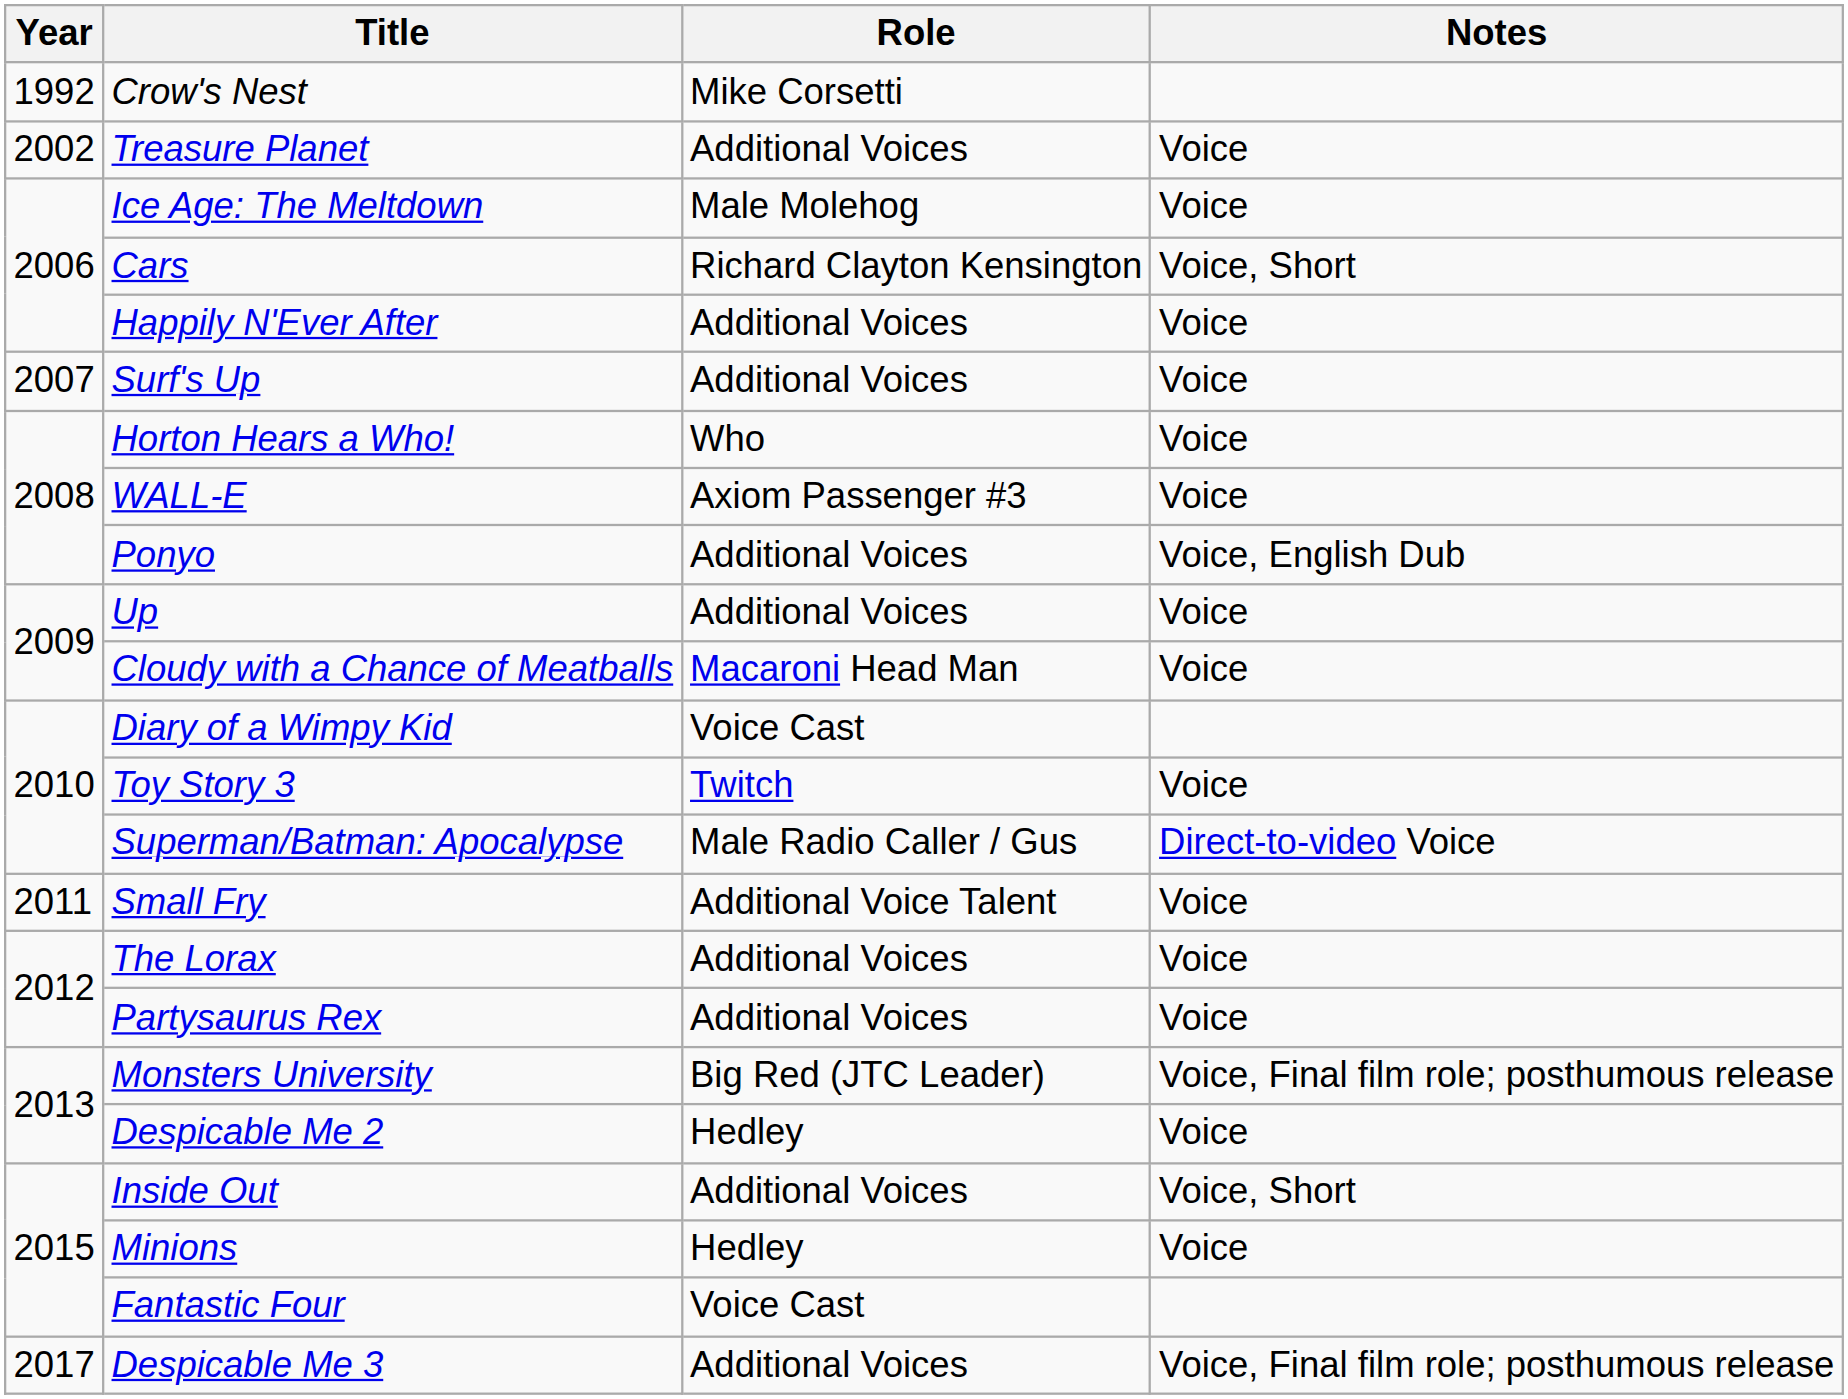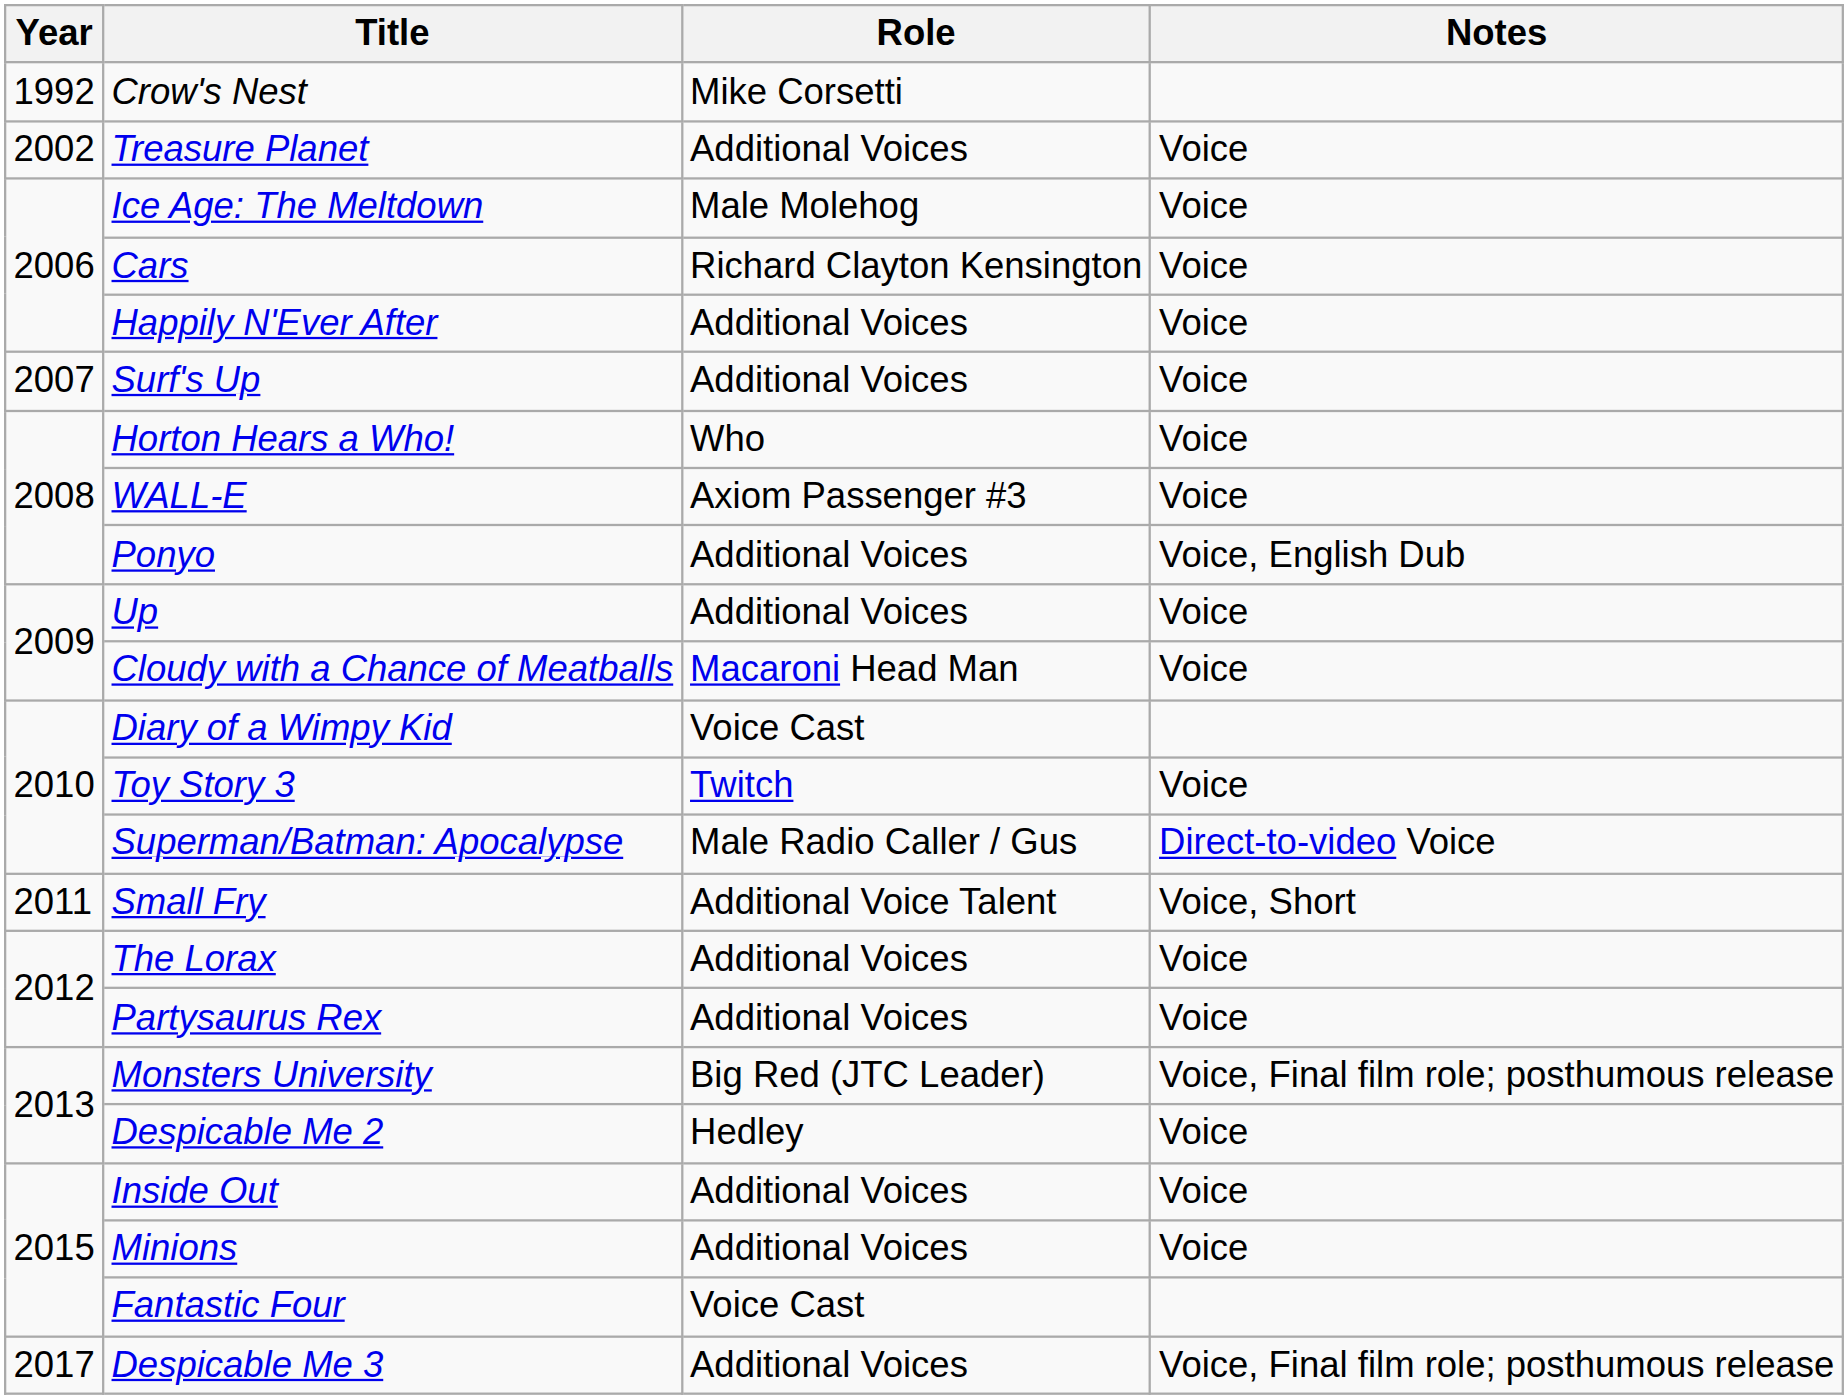 <table class="wikitable sortable">
 <tr>
 <th>Year</th>
 <th>Title</th>
 <th>Role</th>
 <th>Notes</th>
 </tr>
 <tr>
 <td>1992</td>
 <td><em>Crow's Nest</em></td>
 <td>Mike Corsetti</td>
 <td></td>
 </tr>
 <tr>
 <td>2002</td>
 <td><em><a href='#'>Treasure Planet</a></em></td>
 <td>Additional Voices</td>
 <td>Voice</td>
 </tr>
 <tr>
 <td rowspan=3>2006</td>
 <td><em><a href='#'>Ice Age: The Meltdown</a></em></td>
 <td>Male Molehog</td>
 <td>Voice</td>
 </tr>
 <tr>
 <td><em><a href='#'>Cars</a></em></td>
 <td>Richard Clayton Kensington</td>
-<td>Voice, Short</td>
+<td>Voice</td>
 </tr>
 <tr>
 <td><em><a href='#'>Happily N'Ever After</a></em></td>
 <td>Additional Voices</td>
 <td>Voice</td>
 </tr>
 <tr>
 <td rowspan=1>2007</td>
 <td><em><a href='#'>Surf's Up</a></em></td>
 <td>Additional Voices</td>
 <td>Voice</td>
 </tr>
 <tr>
 <td rowspan=3>2008</td>
 <td><em><a href='#'>Horton Hears a Who!</a></em></td>
 <td>Who</td>
 <td>Voice</td>
 </tr>
 <tr>
 <td><em><a href='#'>WALL-E</a></em></td>
 <td>Axiom Passenger #3</td>
 <td>Voice</td>
 </tr>
 <tr>
 <td><em><a href='#'>Ponyo</a></em></td>
 <td>Additional Voices</td>
 <td>Voice, English Dub</td>
 </tr>
 <tr>
 <td rowspan=2>2009</td>
 <td><em><a href='#'>Up</a></em></td>
 <td>Additional Voices</td>
 <td>Voice</td>
 </tr>
 <tr>
 <td><em><a href='#'>Cloudy with a Chance of Meatballs</a></em></td>
 <td><a href='#'>Macaroni</a> Head Man</td>
 <td>Voice</td>
 </tr>
 <tr>
 <td rowspan=3>2010</td>
 <td><em><a href='#'>Diary of a Wimpy Kid</a></em></td>
 <td>Voice Cast</td>
 <td></td>
 </tr>
 <tr>
 <td><em><a href='#'>Toy Story 3</a></em></td>
 <td><a href='#'>Twitch</a></td>
 <td>Voice</td>
 </tr>
 <tr>
 <td><em><a href='#'>Superman/Batman: Apocalypse</a></em></td>
 <td>Male Radio Caller / Gus</td>
 <td><a href='#'>Direct-to-video</a> Voice</td>
 </tr>
 <tr>
 <td>2011</td>
 <td><em><a href='#'>Small Fry</a></em></td>
 <td>Additional Voice Talent</td>
-<td>Voice</td>
+<td>Voice, Short</td>
 </tr>
 <tr>
 <td rowspan=2>2012</td>
 <td><em><a href='#'>The Lorax</a></em></td>
 <td>Additional Voices</td>
 <td>Voice</td>
 </tr>
 <tr>
 <td><em><a href='#'>Partysaurus Rex</a></em></td>
 <td>Additional Voices</td>
 <td>Voice</td>
 </tr>
 <tr>
 <td rowspan=2>2013</td>
 <td><em><a href='#'>Monsters University</a></em></td>
 <td>Big Red (JTC Leader)</td>
 <td>Voice, Final film role; posthumous release</td>
 </tr>
 <tr>
 <td><em><a href='#'>Despicable Me 2</a></em></td>
 <td>Hedley</td>
 <td>Voice</td>
 </tr>
 <tr>
 <td rowspan=3>2015</td>
 <td><em><a href='#'>Inside Out</a></em></td>
 <td>Additional Voices</td>
-<td>Voice, Short</td>
+<td>Voice</td>
 </tr>
 <tr>
 <td><em><a href='#'>Minions</a></em></td>
-<td>Hedley</td>
+<td>Additional Voices</td>
 <td>Voice</td>
 </tr>
 <tr>
 <td><em><a href='#'>Fantastic Four</a></em></td>
 <td>Voice Cast</td>
 <td></td>
 </tr>
 <tr>
 <td>2017</td>
 <td><em><a href='#'>Despicable Me 3</a></em></td>
 <td>Additional Voices</td>
 <td>Voice, Final film role; posthumous release</td>
 </tr>
 </table>
